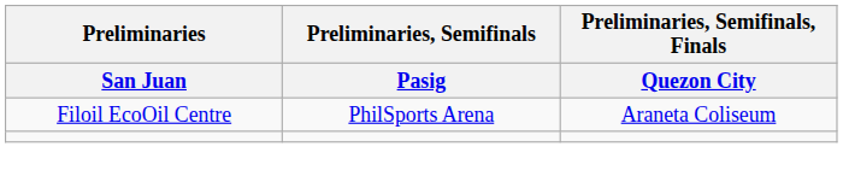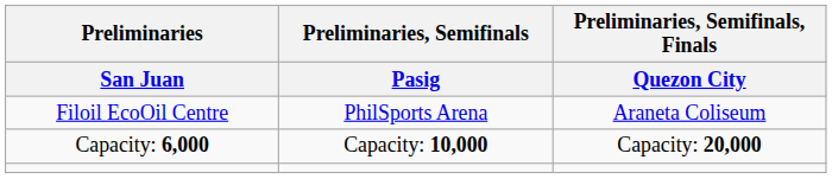 <table class="wikitable" style="text-align:center">
 <tr>
 <th width=200>Preliminaries</th>
 <th width=200>Preliminaries, Semifinals</th>
 <th width=200>Preliminaries, Semifinals, Finals</th>
 </tr>
 <tr>
 <th><a href='#'>San Juan</a></th>
 <th><a href='#'>Pasig</a></th>
 <th><a href='#'>Quezon City</a></th>
 </tr>
 <tr>
 <td><a href='#'>Filoil EcoOil Centre</a></td>
 <td><a href='#'>PhilSports Arena</a></td>
 <td><a href='#'>Araneta Coliseum</a></td>
 </tr>
 <tr>
+<td>Capacity: <strong>6,000</strong></td>
+<td>Capacity: <strong>10,000</strong></td>
+<td>Capacity: <strong>20,000</strong></td>
+</tr>
+<tr>
 <td></td>
 <td></td>
 <td></td>
 </tr>
 </table>
